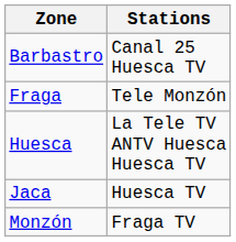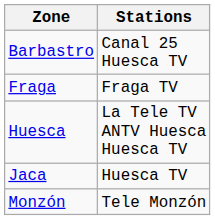 <table class="wikitable">
 <tr>
 <th>Zone</th>
 <th>Stations</th>
 </tr>
 <tr>
 <td><a href='#'>Barbastro</a></td>
 <td>Canal 25<br>Huesca TV</td>
 </tr>
 <tr>
 <td><a href='#'>Fraga</a></td>
-<td>Tele Monzón</td>
+<td>Fraga TV</td>
 </tr>
 <tr>
 <td><a href='#'>Huesca</a></td>
 <td>La Tele TV<br>ANTV Huesca<br>Huesca TV</td>
 </tr>
 <tr>
 <td><a href='#'>Jaca</a></td>
 <td>Huesca TV</td>
 </tr>
 <tr>
 <td><a href='#'>Monzón</a></td>
-<td>Fraga TV</td>
+<td>Tele Monzón</td>
 </tr>
 </table>
